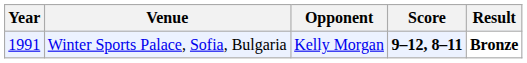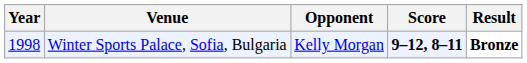 <table class="sortable wikitable" style="font-size: 90%;">
 <tr>
 <th>Year</th>
 <th>Venue</th>
 <th>Opponent</th>
 <th>Score</th>
 <th>Result</th>
 </tr>
 <tr style="background:#ECF2FF">
-<td align="center"><a href='#'>1991</a></td>
+<td align="center"><a href='#'>1998</a></td>
 <td align="left"><a href='#'>Winter Sports Palace</a>, <a href='#'>Sofia</a>, Bulgaria</td>
 <td align="left"> <a href='#'>Kelly Morgan</a></td>
 <td align="left"><strong>9–12, 8–11</strong></td>
 <td style="text-align:left; background:white"> <strong>Bronze</strong></td>
 </tr>
 </table>
